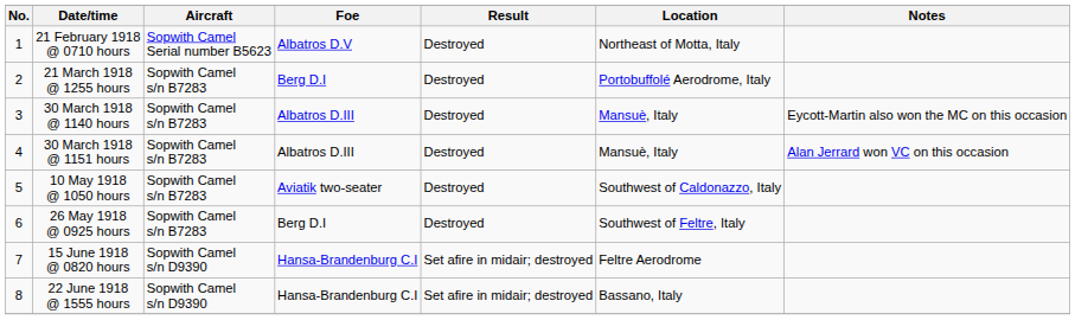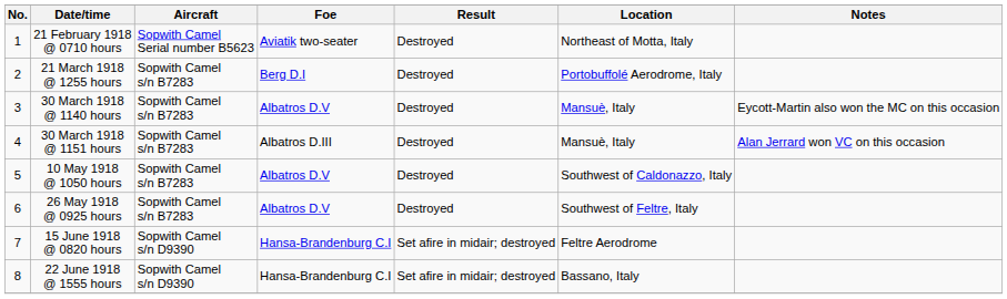 <table class="wikitable">
 <tr>
 </tr>
 <tr>
 <th>No.</th>
 <th>Date/time</th>
 <th>Aircraft</th>
 <th>Foe</th>
 <th>Result</th>
 <th>Location</th>
 <th>Notes</th>
 </tr>
 <tr>
 <td align="center">1</td>
 <td align="center">21 February 1918<br>@ 0710 hours</td>
 <td><a href='#'>Sopwith Camel</a><br>Serial number B5623</td>
-<td><a href='#'>Albatros D.V</a></td>
+<td><a href='#'>Aviatik</a> two-seater</td>
 <td>Destroyed</td>
 <td>Northeast of Motta, Italy</td>
 <td></td>
 </tr>
 <tr>
 <td align="center">2</td>
 <td align="center">21 March 1918<br>@ 1255 hours</td>
 <td>Sopwith Camel<br>s/n B7283</td>
 <td><a href='#'>Berg D.I</a></td>
 <td>Destroyed</td>
 <td><a href='#'>Portobuffolé</a> Aerodrome, Italy</td>
 <td></td>
 </tr>
 <tr>
 <td align="center">3</td>
 <td align="center">30 March 1918<br>@ 1140 hours</td>
 <td>Sopwith Camel<br>s/n B7283</td>
-<td><a href='#'>Albatros D.III</a></td>
+<td><a href='#'>Albatros D.V</a></td>
 <td>Destroyed</td>
 <td><a href='#'>Mansuè</a>, Italy</td>
 <td>Eycott-Martin also won the MC on this occasion</td>
 </tr>
 <tr>
 <td align="center">4</td>
 <td align="center">30 March 1918<br>@ 1151 hours</td>
 <td>Sopwith Camel<br>s/n B7283</td>
 <td>Albatros D.III</td>
 <td>Destroyed</td>
 <td>Mansuè, Italy</td>
 <td><a href='#'>Alan Jerrard</a> won <a href='#'>VC</a> on this occasion</td>
 </tr>
 <tr>
 <td align="center">5</td>
 <td align="center">10 May 1918<br>@ 1050 hours</td>
 <td>Sopwith Camel<br>s/n B7283</td>
-<td><a href='#'>Aviatik</a> two-seater</td>
+<td><a href='#'>Albatros D.V</a></td>
 <td>Destroyed</td>
 <td>Southwest of <a href='#'>Caldonazzo</a>, Italy</td>
 <td></td>
 </tr>
 <tr>
 <td align="center">6</td>
 <td align="center">26 May 1918<br>@ 0925 hours</td>
 <td>Sopwith Camel<br>s/n B7283</td>
-<td>Berg D.I</td>
+<td><a href='#'>Albatros D.V</a></td>
 <td>Destroyed</td>
 <td>Southwest of <a href='#'>Feltre</a>, Italy</td>
 <td></td>
 </tr>
 <tr>
 <td align="center">7</td>
 <td align="center">15 June 1918<br>@ 0820 hours</td>
 <td>Sopwith Camel<br>s/n D9390</td>
 <td><a href='#'>Hansa-Brandenburg C.I</a></td>
 <td>Set afire in midair; destroyed</td>
 <td>Feltre Aerodrome</td>
 <td></td>
 </tr>
 <tr>
 <td align="center">8</td>
 <td align="center">22 June 1918<br>@ 1555 hours</td>
 <td>Sopwith Camel<br>s/n D9390</td>
 <td>Hansa-Brandenburg C.I</td>
 <td>Set afire in midair; destroyed</td>
 <td>Bassano, Italy</td>
 <td></td>
 </tr>
 <tr>
 </tr>
 </table>
